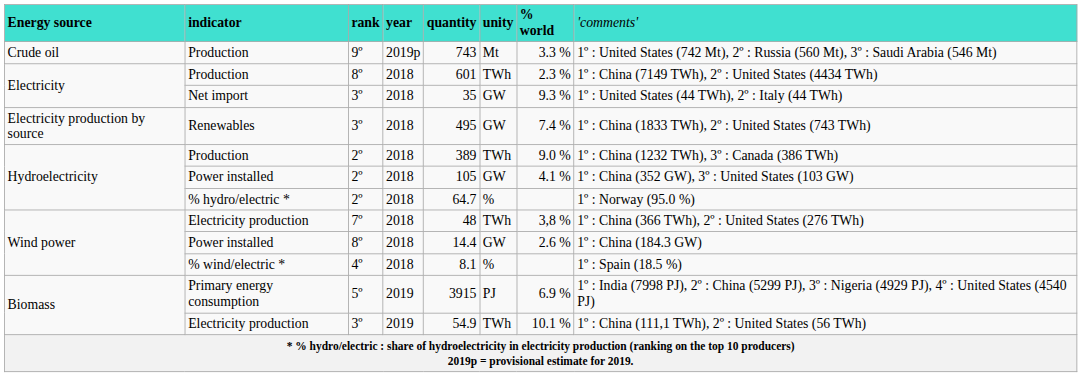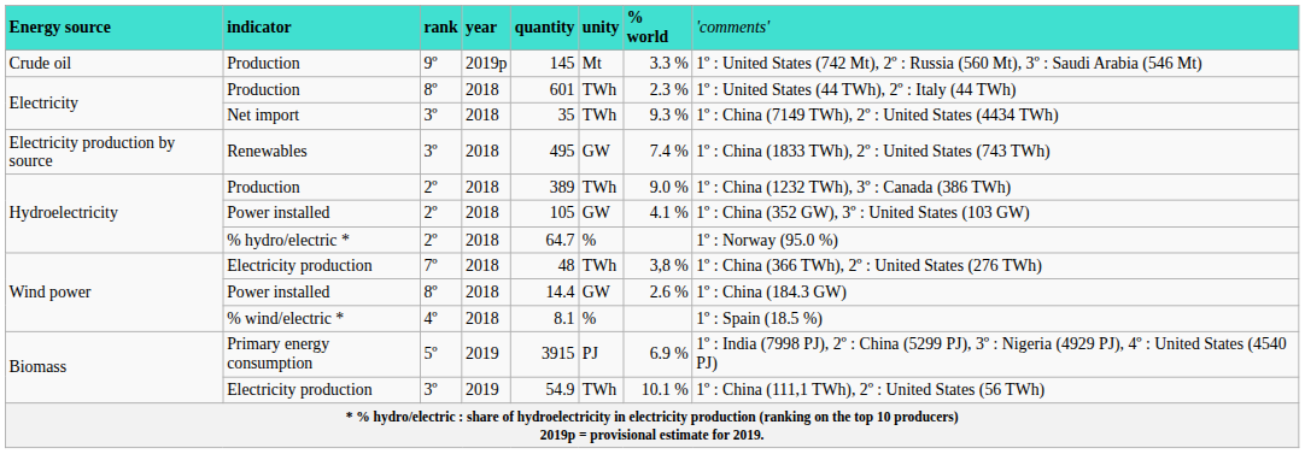 <table class="wikitable">
 <tr bgcolor="#40e0d0">
 <td><strong>Energy source</strong></td>
 <td><strong>indicator</strong></td>
 <td><strong>rank</strong></td>
 <td><strong>year</strong></td>
 <td><strong>quantity</strong></td>
 <td><strong>unity</strong></td>
 <td><strong>% world</strong></td>
 <td><em> 'comments' </em></td>
 </tr>
 <tr>
 <td>Crude oil</td>
 <td>Production</td>
 <td>9º</td>
 <td>2019p</td>
-<td align="right">743</td>
+<td align="right">145</td>
 <td>Mt</td>
 <td align="right">3.3 %</td>
 <td>1º : United States (742 Mt), 2º : Russia (560 Mt), 3º : Saudi Arabia (546 Mt)</td>
 </tr>
 <tr>
 <td scope="row" rowspan="2">Electricity</td>
 <td>Production</td>
 <td>8º</td>
 <td>2018</td>
 <td align="right">601</td>
 <td>TWh</td>
 <td align="right">2.3 %</td>
-<td>1º : China (7149 TWh), 2º : United States (4434 TWh)</td>
+<td>1º : United States (44 TWh), 2º : Italy (44 TWh)</td>
 </tr>
 <tr>
 <td>Net import</td>
 <td>3º</td>
 <td>2018</td>
 <td align="right">35</td>
-<td>GW</td>
+<td>TWh</td>
 <td align="right">9.3 %</td>
-<td>1º : United States (44 TWh), 2º : Italy (44 TWh)</td>
+<td>1º : China (7149 TWh), 2º : United States (4434 TWh)</td>
 </tr>
 <tr>
 <td>Electricity production by source</td>
 <td>Renewables</td>
 <td>3º</td>
 <td>2018</td>
 <td align="right">495</td>
 <td>GW</td>
 <td align="right">7.4 %</td>
 <td>1º : China (1833 TWh), 2º : United States (743 TWh)</td>
 </tr>
 <tr>
 <td scope="row" rowspan="3">Hydroelectricity</td>
 <td>Production</td>
 <td>2º</td>
 <td>2018</td>
 <td align="right">389</td>
 <td>TWh</td>
 <td align="right">9.0 %</td>
 <td>1º : China (1232 TWh), 3º : Canada (386 TWh)</td>
 </tr>
 <tr>
 <td>Power installed</td>
 <td>2º</td>
 <td>2018</td>
 <td align="right">105</td>
 <td>GW</td>
 <td align="right">4.1 %</td>
 <td>1º : China (352 GW), 3º : United States (103 GW)</td>
 </tr>
 <tr>
 <td>% hydro/electric *</td>
 <td>2º</td>
 <td>2018</td>
 <td align="right">64.7</td>
 <td>%</td>
 <td align="right"></td>
 <td>1º : Norway (95.0 %)</td>
 </tr>
 <tr>
 <td scope="row" rowspan="3">Wind power</td>
 <td>Electricity production</td>
 <td>7º</td>
 <td>2018</td>
 <td align="right">48</td>
 <td>TWh</td>
 <td align="right">3,8 %</td>
 <td>1º : China (366 TWh), 2º : United States (276 TWh)</td>
 </tr>
 <tr>
 <td>Power installed</td>
 <td>8º</td>
 <td>2018</td>
 <td align="right">14.4</td>
 <td>GW</td>
 <td align="right">2.6 %</td>
 <td>1º : China (184.3 GW)</td>
 </tr>
 <tr>
 <td>% wind/electric *</td>
 <td>4º</td>
 <td>2018</td>
 <td align="right">8.1</td>
 <td>%</td>
 <td align="right"></td>
 <td>1º : Spain (18.5 %)</td>
 </tr>
 <tr>
 <td scope="row" rowspan="2">Biomass</td>
 <td>Primary energy consumption</td>
 <td>5º</td>
 <td>2019</td>
 <td align="right">3915</td>
 <td>PJ</td>
 <td align="right">6.9 %</td>
 <td>1º : India (7998 PJ), 2º : China (5299 PJ), 3º : Nigeria (4929 PJ), 4º : United States (4540 PJ)</td>
 </tr>
 <tr>
 <td>Electricity production</td>
 <td>3º</td>
 <td>2019</td>
 <td align="right">54.9</td>
 <td>TWh</td>
 <td align="right">10.1 %</td>
 <td>1º : China (111,1 TWh), 2º : United States (56 TWh)</td>
 </tr>
 <tr>
 <th colspan="8"><small>* % hydro/electric : share of hydroelectricity in electricity production (ranking on the top 10 producers) <br>2019p = provisional estimate for 2019.</small></th>
 </tr>
 </table>
